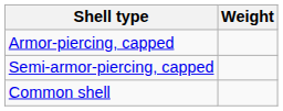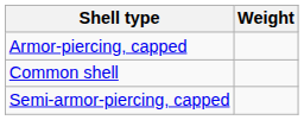 <table class="wikitable" border="1">
 <tr>
 <th>Shell type</th>
 <th>Weight</th>
 </tr>
 <tr>
 <td><a href='#'>Armor-piercing, capped</a></td>
 <td></td>
 </tr>
 <tr>
+<td><a href='#'>Common shell</a></td>
+<td></td>
+</tr>
+<tr>
 <td><a href='#'>Semi-armor-piercing, capped</a></td>
 <td></td>
 </tr>
-<tr>
-<td><a href='#'>Common shell</a></td>
-<td></td>
-</tr>
 </table>
